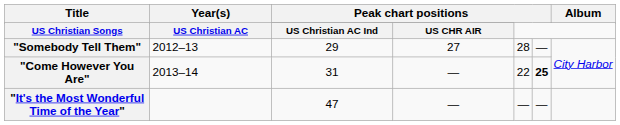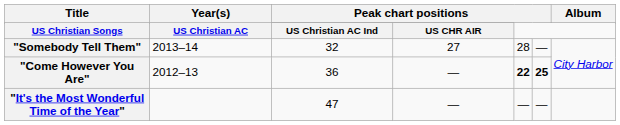 <table class="wikitable plainrowheaders" style=text-align:center;>
 <tr>
 <th scope="col" rowspan="2" style="width:12em;">Title</th>
 <th scope="col" rowspan="2">Year(s)</th>
 <th scope="col" colspan="4">Peak chart positions</th>
 <th scope="col" rowspan="2">Album</th>
 </tr>
 <tr>
 </tr>
 <tr style="font-size:smaller;">
 <th scope="col" style="width:12em;font-size:100%;"><a href='#'>US Christian Songs</a></th>
 <th scope="col" style="width:12em;font-size:100%;"><a href='#'>US Christian AC</a></th>
 <th scope="col" style="width:12em;font-size:100%;">US Christian AC Ind</th>
 <th scope="col" style="width:12em;font-size:100%;">US CHR AIR</th>
 </tr>
 <tr>
 <th scope="row">"Somebody Tell Them"</th>
-<td style="text-align:left;">2012–13</td>
-<td>29</td>
+<td style="text-align:left;">2013–14</td>
+<td>32</td>
 <td>27</td>
 <td>28</td>
 <td>—</td>
 <td rowspan="2" style="text-align:left"><em><a href='#'>City Harbor</a></em></td>
 </tr>
 <tr>
 <th scope="row">"Come However You Are"</th>
-<td style="text-align:left;">2013–14</td>
-<td>31</td>
+<td style="text-align:left;">2012–13</td>
+<td>36</td>
 <td>—</td>
-<td>22</td>
+<td><strong>22</strong></td>
 <td><strong>25</strong></td>
 </tr>
 <tr>
 <th scope="row">"<a href='#'>It's the Most Wonderful Time of the Year</a>"</th>
 <td rowspan="1" style="text-align:left;"></td>
 <td>47</td>
 <td>—</td>
 <td>—</td>
 <td>—</td>
 </tr>
 </table>
